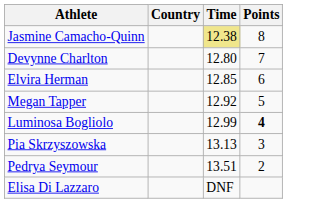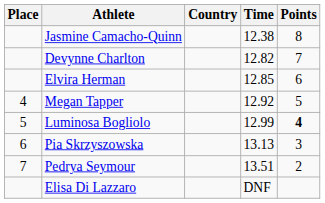 <table class="wikitable">
 <tr>
+<th>Place</th>
 <th>Athlete</th>
 <th>Country</th>
 <th>Time</th>
 <th>Points</th>
 </tr>
 <tr>
+<td align=center></td>
 <td><a href='#'>Jasmine Camacho-Quinn</a></td>
 <td></td>
-<td style="background: khaki;">12.38</td>
+<td>12.38</td>
 <td align=center>8</td>
 </tr>
 <tr>
+<td align=center></td>
 <td><a href='#'>Devynne Charlton</a></td>
 <td></td>
-<td>12.80</td>
+<td>12.82</td>
 <td align=center>7</td>
 </tr>
 <tr>
+<td align=center></td>
 <td><a href='#'>Elvira Herman</a></td>
 <td></td>
 <td>12.85</td>
 <td align=center>6</td>
 </tr>
 <tr>
+<td align=center>4</td>
 <td><a href='#'>Megan Tapper</a></td>
 <td></td>
 <td>12.92</td>
 <td align=center>5</td>
 </tr>
 <tr>
+<td align=center>5</td>
 <td><a href='#'>Luminosa Bogliolo</a></td>
 <td></td>
 <td>12.99</td>
 <td align=center><strong>4</strong></td>
 </tr>
 <tr>
+<td align=center>6</td>
 <td><a href='#'>Pia Skrzyszowska</a></td>
 <td></td>
 <td>13.13</td>
 <td align=center>3</td>
 </tr>
 <tr>
+<td align=center>7</td>
 <td><a href='#'>Pedrya Seymour</a></td>
 <td></td>
 <td>13.51</td>
 <td align=center>2</td>
 </tr>
 <tr>
+<td align=center></td>
 <td><a href='#'>Elisa Di Lazzaro</a></td>
 <td></td>
 <td>DNF</td>
 <td align=center></td>
 </tr>
 </table>
